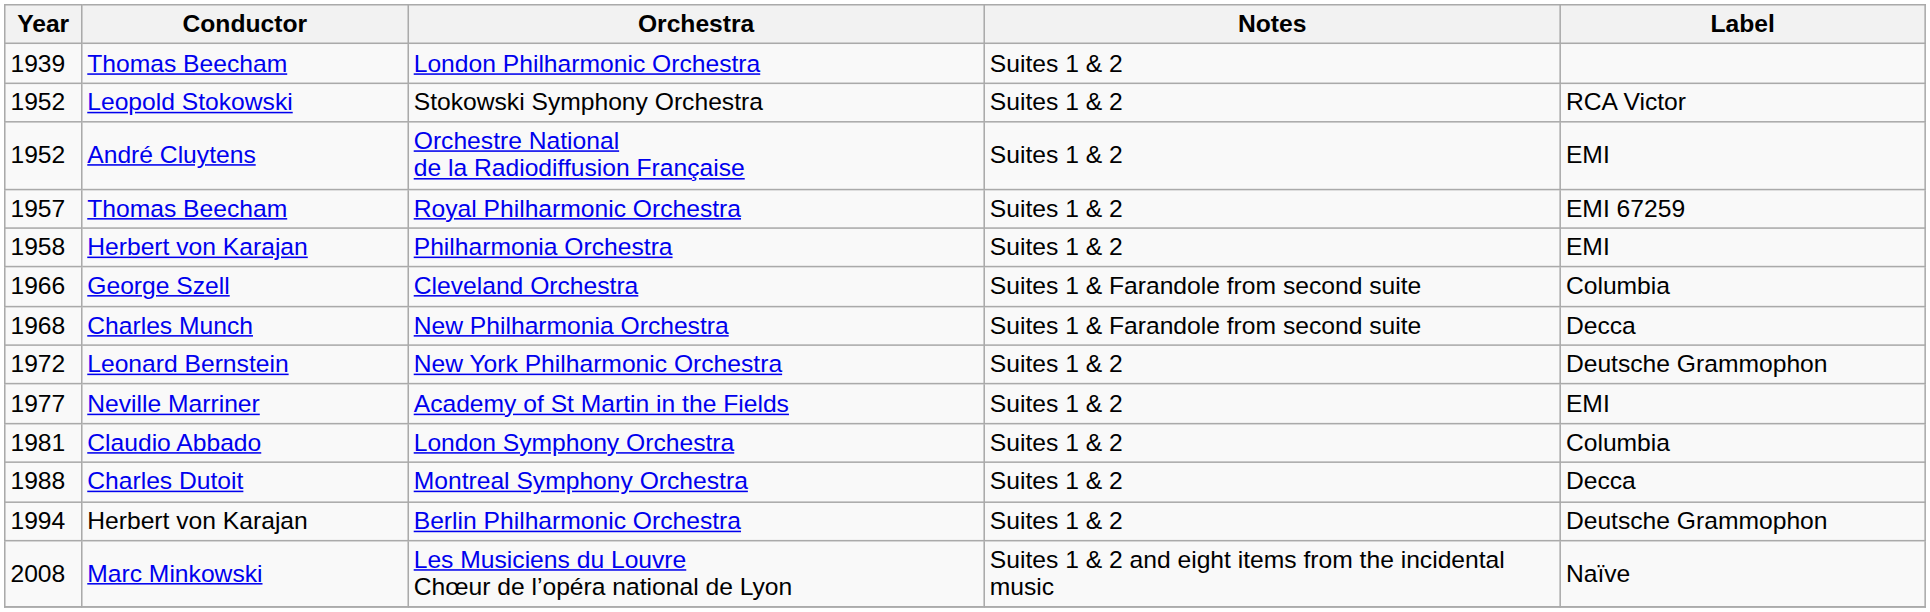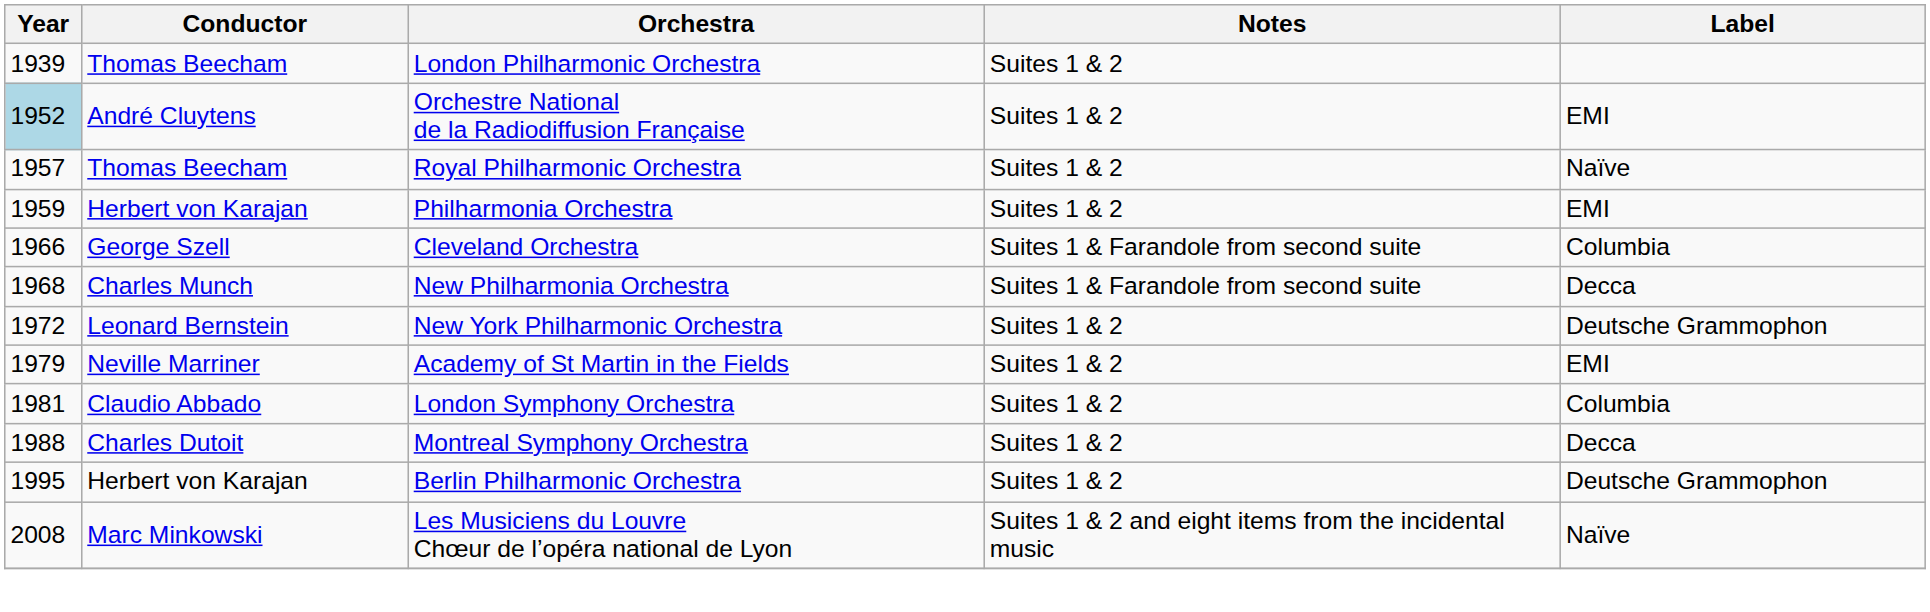 <table class="wikitable" border="1"; style="text-align: left"; style="width:70em; font-size:90%; line-height:1.5">
 <tr>
 <th style="width:4%;">Year</th>
 <th style="width:17%;">Conductor</th>
 <th style="width:30%;">Orchestra</th>
 <th style="width:30%;">Notes</th>
 <th style="width:19%;">Label</th>
 </tr>
 <tr>
 <td>1939</td>
 <td><a href='#'>Thomas Beecham</a></td>
 <td><a href='#'>London Philharmonic Orchestra</a></td>
 <td>Suites 1 & 2</td>
 <td></td>
 </tr>
 <tr>
-<td>1952</td>
-<td><a href='#'>Leopold Stokowski</a></td>
-<td>Stokowski Symphony Orchestra</td>
-<td>Suites 1 & 2</td>
-<td>RCA Victor</td>
-</tr>
-<tr>
-<td>1952</td>
+<td style="background: lightblue;">1952</td>
 <td><a href='#'>André Cluytens</a></td>
 <td><a href='#'>Orchestre National<br>de la Radiodiffusion Française</a></td>
 <td>Suites 1 & 2</td>
 <td>EMI</td>
 </tr>
 <tr>
 <td>1957</td>
 <td><a href='#'>Thomas Beecham</a></td>
 <td><a href='#'>Royal Philharmonic Orchestra</a></td>
 <td>Suites 1 & 2</td>
-<td>EMI 67259</td>
+<td>Naïve</td>
 </tr>
 <tr>
-<td>1958</td>
+<td>1959</td>
 <td><a href='#'>Herbert von Karajan</a></td>
 <td><a href='#'>Philharmonia Orchestra</a></td>
 <td>Suites 1 & 2</td>
 <td>EMI</td>
 </tr>
 <tr>
 <td>1966</td>
 <td><a href='#'>George Szell</a></td>
 <td><a href='#'>Cleveland Orchestra</a></td>
 <td>Suites 1 & Farandole from second suite</td>
 <td>Columbia</td>
 </tr>
 <tr>
 <td>1968</td>
 <td><a href='#'>Charles Munch</a></td>
 <td><a href='#'>New Philharmonia Orchestra</a></td>
 <td>Suites 1 & Farandole from second suite</td>
 <td>Decca</td>
 </tr>
 <tr>
 <td>1972</td>
 <td><a href='#'>Leonard Bernstein</a></td>
 <td><a href='#'>New York Philharmonic Orchestra</a></td>
 <td>Suites 1 & 2</td>
 <td>Deutsche Grammophon</td>
 </tr>
 <tr>
-<td>1977</td>
+<td>1979</td>
 <td><a href='#'>Neville Marriner</a></td>
 <td><a href='#'>Academy of St Martin in the Fields</a></td>
 <td>Suites 1 & 2</td>
 <td>EMI</td>
 </tr>
 <tr>
 <td>1981</td>
 <td><a href='#'>Claudio Abbado</a></td>
 <td><a href='#'>London Symphony Orchestra</a></td>
 <td>Suites 1 & 2</td>
 <td>Columbia</td>
 </tr>
 <tr>
 <td>1988</td>
 <td><a href='#'>Charles Dutoit</a></td>
 <td><a href='#'>Montreal Symphony Orchestra</a></td>
 <td>Suites 1 & 2</td>
 <td>Decca</td>
 </tr>
 <tr>
-<td>1994</td>
+<td>1995</td>
 <td>Herbert von Karajan</td>
 <td><a href='#'>Berlin Philharmonic Orchestra</a></td>
 <td>Suites 1 & 2</td>
 <td>Deutsche Grammophon</td>
 </tr>
 <tr>
 <td>2008</td>
 <td><a href='#'>Marc Minkowski</a></td>
 <td><a href='#'>Les Musiciens du Louvre</a><br>Chœur de l’opéra national de Lyon</td>
 <td>Suites 1 & 2 and eight items from the incidental music</td>
 <td>Naïve</td>
 </tr>
 <tr>
 </tr>
 </table>
